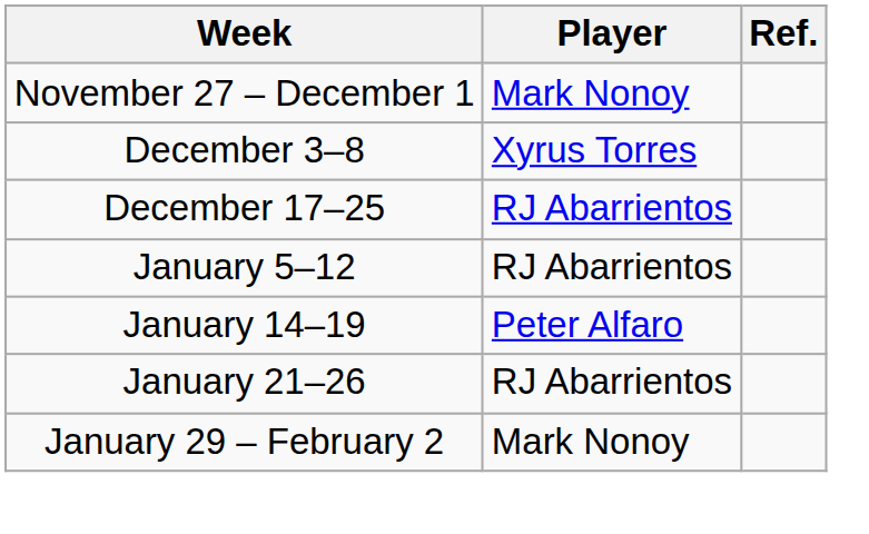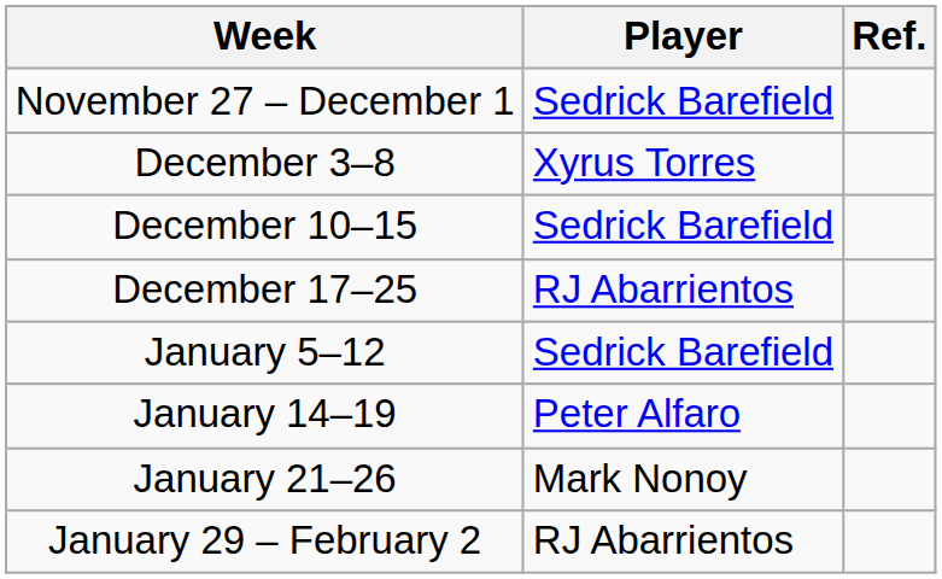 <table class="wikitable" border="1">
 <tr>
 <th>Week</th>
 <th>Player</th>
 <th>Ref.</th>
 </tr>
 <tr>
 <td align=center>November 27 – December 1</td>
-<td><a href='#'>Mark Nonoy</a> </td>
+<td><a href='#'>Sedrick Barefield</a> </td>
 <td align=center></td>
 </tr>
 <tr>
 <td align=center>December 3–8</td>
 <td><a href='#'>Xyrus Torres</a> </td>
+<td align=center></td>
+</tr>
+<tr>
+<td align=center>December 10–15</td>
+<td><a href='#'>Sedrick Barefield</a> </td>
 <td align=center></td>
 </tr>
 <tr>
 <td align=center>December 17–25</td>
 <td><a href='#'>RJ Abarrientos</a> </td>
 <td align=center></td>
 </tr>
 <tr>
 <td align=center>January 5–12</td>
-<td>RJ Abarrientos </td>
+<td><a href='#'>Sedrick Barefield</a> </td>
 <td align=center></td>
 </tr>
 <tr>
 <td align=center>January 14–19</td>
 <td><a href='#'>Peter Alfaro</a> </td>
 <td align=center></td>
 </tr>
 <tr>
 <td align=center>January 21–26</td>
-<td>RJ Abarrientos </td>
+<td>Mark Nonoy </td>
 <td align=center></td>
 </tr>
 <tr>
 <td align=center>January 29 – February 2</td>
-<td>Mark Nonoy </td>
+<td>RJ Abarrientos </td>
 <td align=center></td>
 </tr>
 </table>
